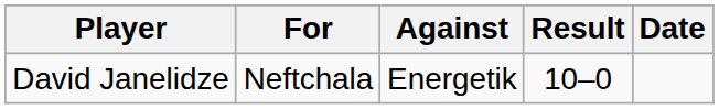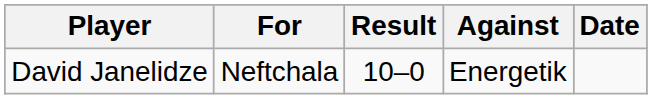 <table class="wikitable sortable">
 <tr>
 <th>Player</th>
 <th>For</th>
+<th style="text-align:center">Result</th>
 <th>Against</th>
-<th style="text-align:center">Result</th>
 <th>Date</th>
 </tr>
 <tr>
 <td> David Janelidze</td>
 <td>Neftchala</td>
+<td style="text-align:center;">10–0</td>
 <td>Energetik</td>
-<td style="text-align:center;">10–0</td>
 <td></td>
 </tr>
 </table>
